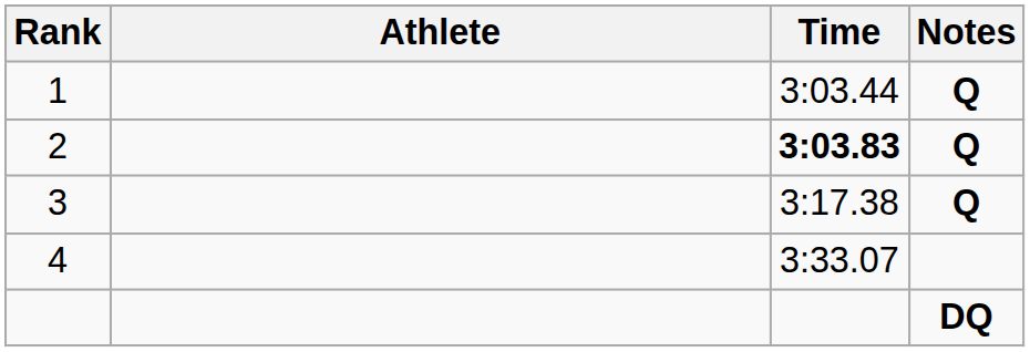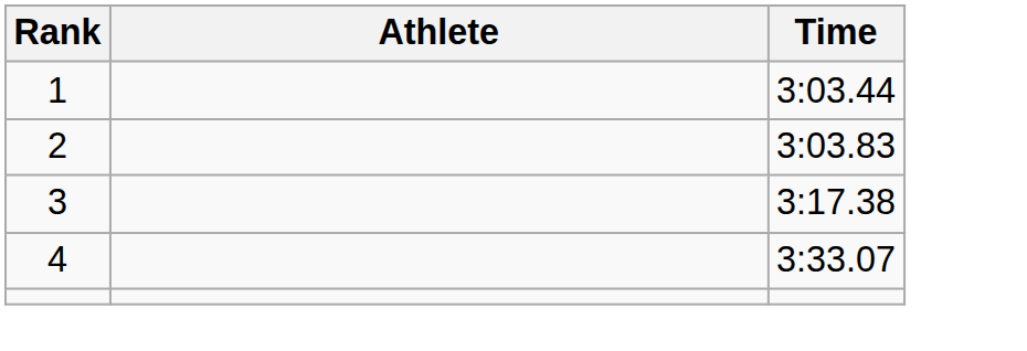 <table class=wikitable>
 <tr>
 <th>Rank</th>
 <th style=width:18em>Athlete</th>
 <th>Time</th>
-<th>Notes</th>
 </tr>
 <tr align=center>
 <td>1</td>
 <td align=left></td>
 <td>3:03.44</td>
-<td><strong>Q</strong></td>
 </tr>
 <tr align=center>
 <td>2</td>
 <td align=left></td>
-<td><strong>3:03.83</strong></td>
-<td><strong>Q</strong></td>
+<td>3:03.83</td>
 </tr>
 <tr align=center>
 <td>3</td>
 <td align=left></td>
 <td>3:17.38</td>
-<td><strong>Q</strong></td>
 </tr>
 <tr align=center>
 <td>4</td>
 <td align=left></td>
 <td>3:33.07</td>
-<td></td>
 </tr>
 <tr align=center>
 <td></td>
 <td align=left></td>
 <td></td>
-<td><strong>DQ</strong></td>
 </tr>
 </table>
